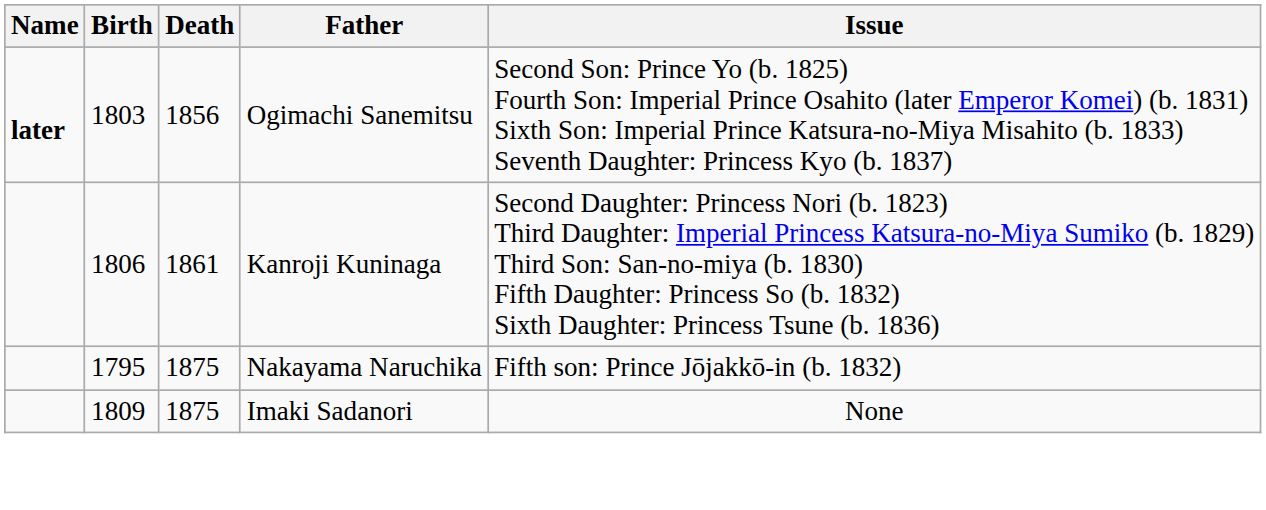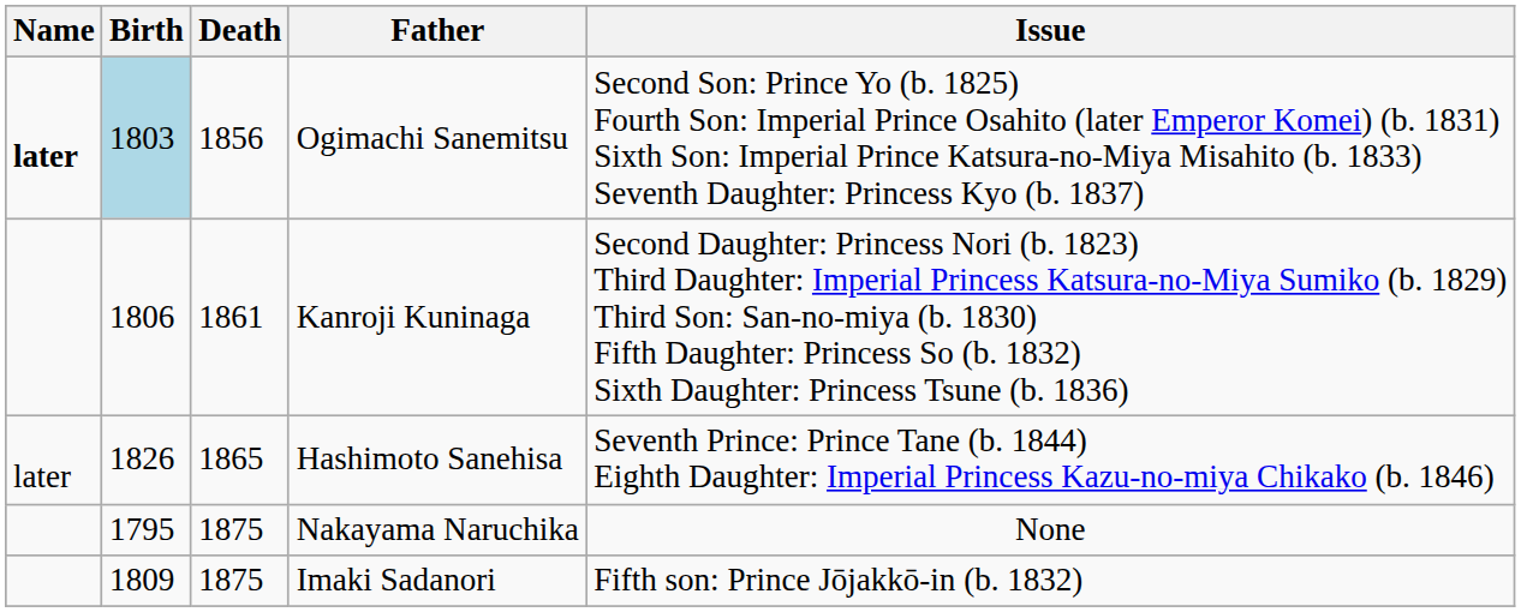 <table class="wikitable sortable">
 <tr>
 <th>Name</th>
 <th>Birth</th>
 <th>Death</th>
 <th>Father</th>
 <th>Issue</th>
 </tr>
 <tr>
 <td><strong><br>later </strong></td>
-<td>1803</td>
+<td style="background: lightblue;">1803</td>
 <td>1856</td>
 <td>Ogimachi Sanemitsu</td>
 <td>Second Son: Prince Yo (b. 1825)<br>Fourth Son: Imperial Prince Osahito (later <a href='#'>Emperor Komei</a>) (b. 1831)<br>Sixth Son: Imperial Prince Katsura-no-Miya Misahito (b. 1833)<br>Seventh Daughter: Princess Kyo (b. 1837)</td>
 </tr>
 <tr>
 <td></td>
 <td>1806</td>
 <td>1861</td>
 <td>Kanroji Kuninaga</td>
 <td>Second Daughter: Princess Nori (b. 1823)<br>Third Daughter: <a href='#'>Imperial Princess Katsura-no-Miya Sumiko</a> (b. 1829)<br>Third Son: San-no-miya (b. 1830)<br>Fifth Daughter: Princess So (b. 1832)<br>Sixth Daughter: Princess Tsune (b. 1836)</td>
 </tr>
 <tr>
+<td><br>later </td>
+<td>1826</td>
+<td>1865</td>
+<td>Hashimoto Sanehisa</td>
+<td>Seventh Prince: Prince Tane (b. 1844)<br>Eighth Daughter: <a href='#'>Imperial Princess Kazu-no-miya Chikako</a> (b. 1846)</td>
+</tr>
+<tr>
 <td></td>
 <td>1795</td>
 <td>1875</td>
 <td>Nakayama Naruchika</td>
-<td>Fifth son: Prince Jōjakkō-in (b. 1832)</td>
+<td align="center">None</td>
 </tr>
 <tr>
 <td></td>
 <td>1809</td>
 <td>1875</td>
 <td>Imaki Sadanori</td>
-<td align="center">None</td>
+<td>Fifth son: Prince Jōjakkō-in (b. 1832)</td>
 </tr>
 </table>
